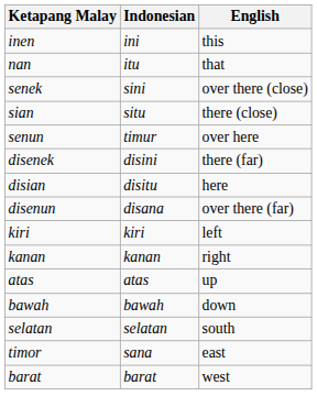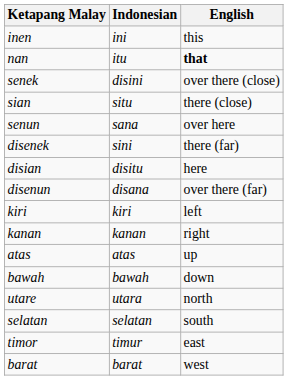 <table class="wikitable">
 <tr>
 <th>Ketapang Malay</th>
 <th>Indonesian</th>
 <th>English</th>
 </tr>
 <tr>
 <td><em>inen</em></td>
 <td><em>ini</em></td>
 <td>this</td>
 </tr>
 <tr>
 <td><em>nan</em></td>
 <td><em>itu</em></td>
-<td>that</td>
+<td><strong>that</strong></td>
 </tr>
 <tr>
 <td><em>senek</em></td>
-<td><em>sini</em></td>
+<td><em>disini</em></td>
 <td>over there (close)</td>
 </tr>
 <tr>
 <td><em>sian</em></td>
 <td><em>situ</em></td>
 <td>there (close)</td>
 </tr>
 <tr>
 <td><em>senun</em></td>
-<td><em>timur</em></td>
+<td><em>sana</em></td>
 <td>over here</td>
 </tr>
 <tr>
 <td><em>disenek</em></td>
-<td><em>disini</em></td>
+<td><em>sini</em></td>
 <td>there (far)</td>
 </tr>
 <tr>
 <td><em>disian</em></td>
 <td><em>disitu</em></td>
 <td>here</td>
 </tr>
 <tr>
 <td><em>disenun</em></td>
 <td><em>disana</em></td>
 <td>over there (far)</td>
 </tr>
 <tr>
 <td><em>kiri</em></td>
 <td><em>kiri</em></td>
 <td>left</td>
 </tr>
 <tr>
 <td><em>kanan</em></td>
 <td><em>kanan</em></td>
 <td>right</td>
 </tr>
 <tr>
 <td><em>atas</em></td>
 <td><em>atas</em></td>
 <td>up</td>
 </tr>
 <tr>
 <td><em>bawah</em></td>
 <td><em>bawah</em></td>
 <td>down</td>
 </tr>
 <tr>
+<td><em>utare</em></td>
+<td><em>utara</em></td>
+<td>north</td>
+</tr>
+<tr>
 <td><em>selatan</em></td>
 <td><em>selatan</em></td>
 <td>south</td>
 </tr>
 <tr>
 <td><em>timor</em></td>
-<td><em>sana</em></td>
+<td><em>timur</em></td>
 <td>east</td>
 </tr>
 <tr>
 <td><em>barat</em></td>
 <td><em>barat</em></td>
 <td>west</td>
 </tr>
 </table>
